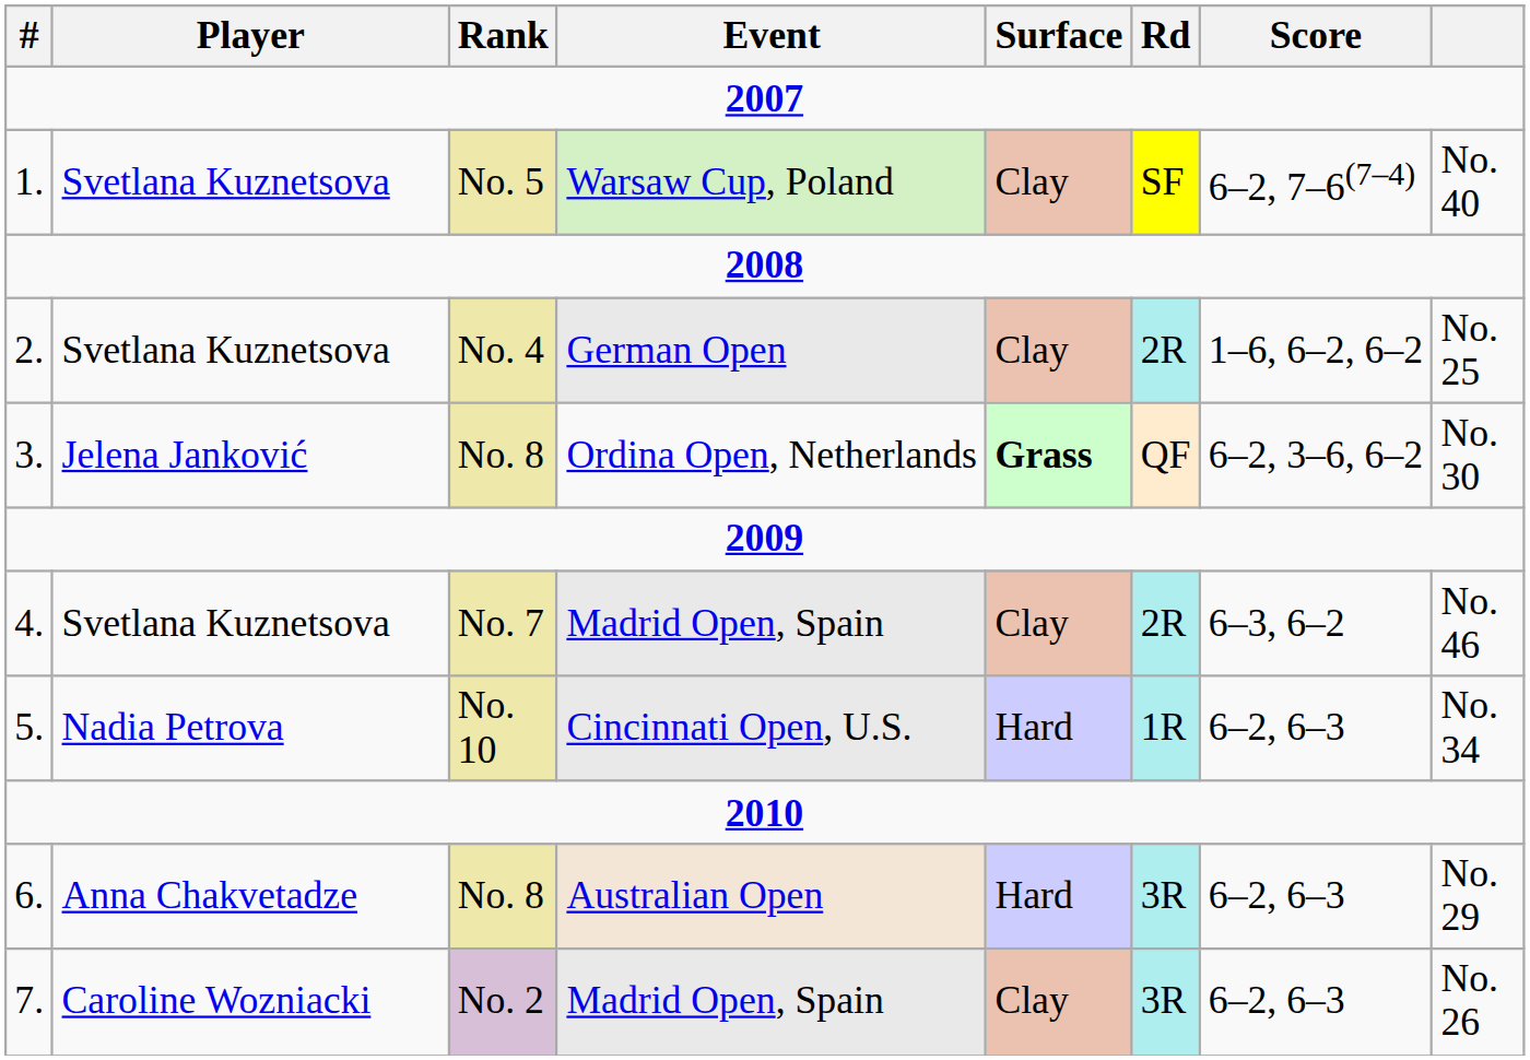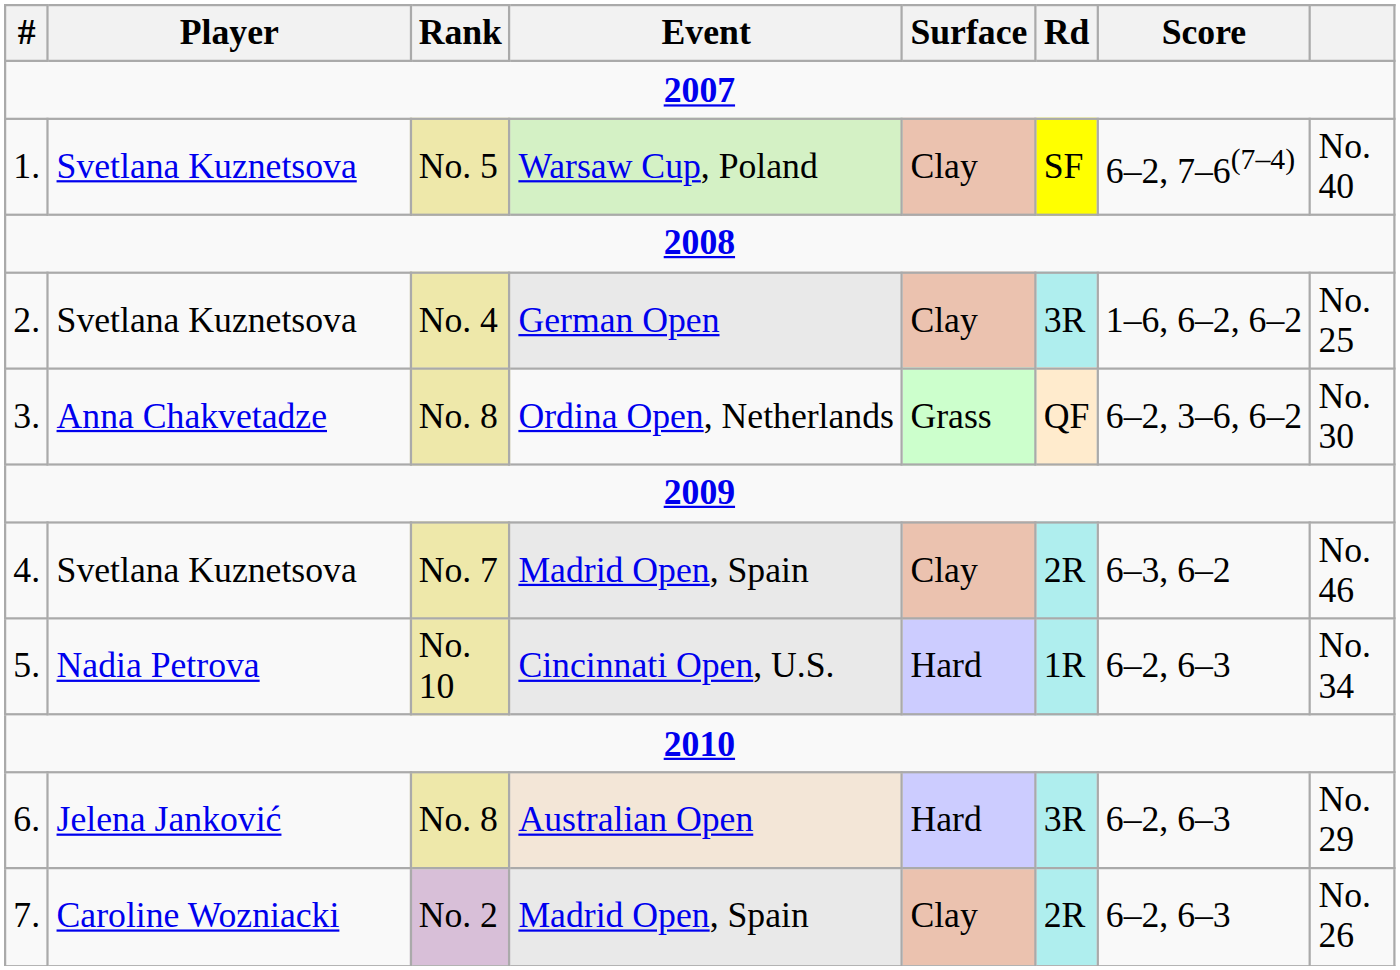 <table class="wikitable sortable">
 <tr>
 <th>#</th>
 <th width=155>Player</th>
 <th width=30>Rank</th>
 <th>Event</th>
 <th>Surface</th>
 <th>Rd</th>
 <th>Score</th>
 <th width=30></th>
 </tr>
 <tr>
 <td colspan=8 style=text-align:center><strong><a href='#'>2007</a></strong></td>
 </tr>
 <tr>
 <td>1.</td>
 <td> <a href='#'>Svetlana Kuznetsova</a></td>
 <td bgcolor=EEE8AA>No. 5</td>
 <td bgcolor=d4f1c5><a href='#'>Warsaw Cup</a>, Poland</td>
 <td bgcolor=EBC2AF>Clay</td>
 <td bgcolor=yellow>SF</td>
 <td>6–2, 7–6<sup>(7–4)</sup></td>
 <td>No. 40</td>
 </tr>
 <tr>
 <td colspan=8 style=text-align:center><strong><a href='#'>2008</a></strong></td>
 </tr>
 <tr>
 <td>2.</td>
 <td> Svetlana Kuznetsova</td>
 <td bgcolor=EEE8AA>No. 4</td>
 <td bgcolor=e9e9e9><a href='#'>German Open</a></td>
 <td bgcolor=EBC2AF>Clay</td>
-<td bgcolor=afeeee>2R</td>
+<td bgcolor=afeeee>3R</td>
 <td>1–6, 6–2, 6–2</td>
 <td>No. 25</td>
 </tr>
 <tr>
 <td>3.</td>
-<td> <a href='#'>Jelena Janković</a></td>
+<td> <a href='#'>Anna Chakvetadze</a></td>
 <td bgcolor=EEE8AA>No. 8</td>
 <td><a href='#'>Ordina Open</a>, Netherlands</td>
-<td bgcolor=CCFFCC><strong>Grass</strong></td>
+<td bgcolor=CCFFCC>Grass</td>
 <td bgcolor=ffebcd>QF</td>
 <td>6–2, 3–6, 6–2</td>
 <td>No. 30</td>
 </tr>
 <tr>
 <td colspan=8 style=text-align:center><strong><a href='#'>2009</a></strong></td>
 </tr>
 <tr>
 <td>4.</td>
 <td> Svetlana Kuznetsova</td>
 <td bgcolor=EEE8AA>No. 7</td>
 <td bgcolor=e9e9e9><a href='#'>Madrid Open</a>, Spain</td>
 <td bgcolor=EBC2AF>Clay</td>
 <td bgcolor=afeeee>2R</td>
 <td>6–3, 6–2</td>
 <td>No. 46</td>
 </tr>
 <tr>
 <td>5.</td>
 <td> <a href='#'>Nadia Petrova</a></td>
 <td bgcolor=eee8aa>No. 10</td>
 <td bgcolor=e9e9e9><a href='#'>Cincinnati Open</a>, U.S.</td>
 <td bgcolor=ccccff>Hard</td>
 <td bgcolor=afeeee>1R</td>
 <td>6–2, 6–3</td>
 <td>No. 34</td>
 </tr>
 <tr>
 <td colspan=8 style=text-align:center><strong><a href='#'>2010</a></strong></td>
 </tr>
 <tr>
 <td>6.</td>
-<td> <a href='#'>Anna Chakvetadze</a></td>
+<td> <a href='#'>Jelena Janković</a></td>
 <td bgcolor=EEE8AA>No. 8</td>
 <td bgcolor=#F3E6D7><a href='#'>Australian Open</a></td>
 <td bgcolor=CCCCFF>Hard</td>
 <td bgcolor=afeeee>3R</td>
 <td>6–2, 6–3</td>
 <td>No. 29</td>
 </tr>
 <tr>
 <td>7.</td>
 <td> <a href='#'>Caroline Wozniacki</a></td>
 <td bgcolor=thistle>No. 2</td>
 <td bgcolor=e9e9e9><a href='#'>Madrid Open</a>, Spain</td>
 <td bgcolor=EBC2AF>Clay</td>
-<td bgcolor=afeeee>3R</td>
+<td bgcolor=afeeee>2R</td>
 <td>6–2, 6–3</td>
 <td>No. 26</td>
 </tr>
 </table>
